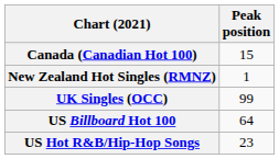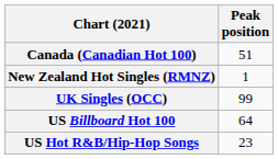 <table class="wikitable sortable plainrowheaders" style="text-align:center">
 <tr>
 <th scope="col">Chart (2021)</th>
 <th scope="col">Peak<br> position</th>
 </tr>
 <tr>
 <th scope="row">Canada (<a href='#'>Canadian Hot 100</a>)</th>
-<td>15</td>
+<td>51</td>
 </tr>
 <tr>
 <th scope="row">New Zealand Hot Singles (<a href='#'>RMNZ</a>)</th>
 <td>1</td>
 </tr>
 <tr>
 <th scope="row"><a href='#'>UK Singles</a> (<a href='#'>OCC</a>)</th>
 <td>99</td>
 </tr>
 <tr>
 <th scope="row">US <a href='#'><em>Billboard</em> Hot 100</a></th>
 <td>64</td>
 </tr>
 <tr>
 <th scope="row">US <a href='#'>Hot R&B/Hip-Hop Songs</a></th>
 <td>23</td>
 </tr>
 </table>
